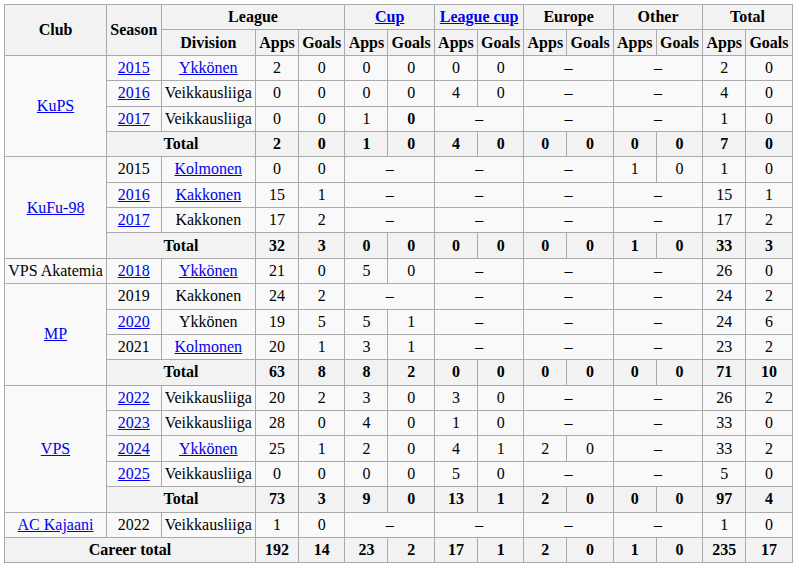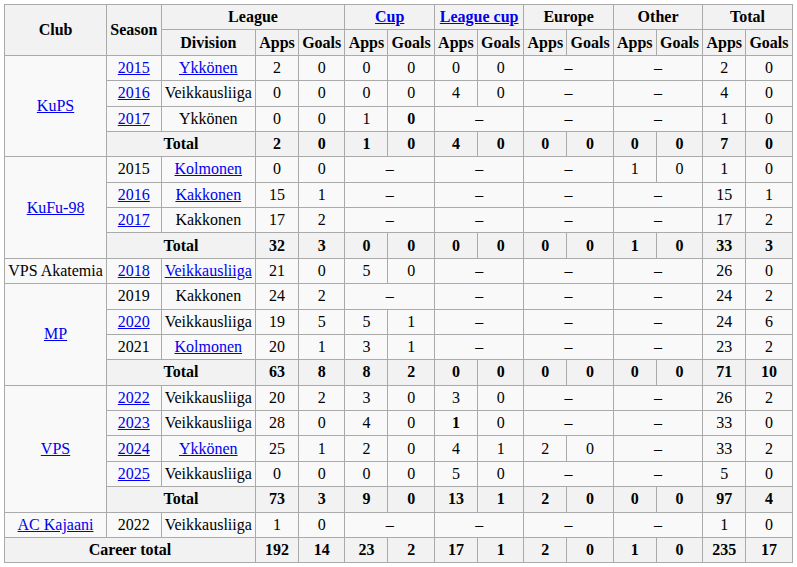 <table class="wikitable" style="text-align:center">
 <tr>
 <th rowspan="2">Club</th>
 <th rowspan="2">Season</th>
 <th colspan="3">League</th>
 <th colspan="2"><a href='#'>Cup</a></th>
 <th colspan="2"><a href='#'>League cup</a></th>
 <th colspan="2">Europe</th>
 <th colspan="2">Other</th>
 <th colspan="2">Total</th>
 </tr>
 <tr>
 <th>Division</th>
 <th>Apps</th>
 <th>Goals</th>
 <th>Apps</th>
 <th>Goals</th>
 <th>Apps</th>
 <th>Goals</th>
 <th>Apps</th>
 <th>Goals</th>
 <th>Apps</th>
 <th>Goals</th>
 <th>Apps</th>
 <th>Goals</th>
 </tr>
 <tr>
 <td rowspan=4><a href='#'>KuPS</a></td>
 <td><a href='#'>2015</a></td>
 <td><a href='#'>Ykkönen</a></td>
 <td>2</td>
 <td>0</td>
 <td>0</td>
 <td>0</td>
 <td>0</td>
 <td>0</td>
 <td colspan=2>–</td>
 <td colspan=2>–</td>
 <td>2</td>
 <td>0</td>
 </tr>
 <tr>
 <td><a href='#'>2016</a></td>
 <td>Veikkausliiga</td>
 <td>0</td>
 <td>0</td>
 <td>0</td>
 <td>0</td>
 <td>4</td>
 <td>0</td>
 <td colspan=2>–</td>
 <td colspan=2>–</td>
 <td>4</td>
 <td>0</td>
 </tr>
 <tr>
 <td><a href='#'>2017</a></td>
-<td>Veikkausliiga</td>
+<td>Ykkönen</td>
 <td>0</td>
 <td>0</td>
 <td>1</td>
 <td><strong>0</strong></td>
 <td colspan=2>–</td>
 <td colspan=2>–</td>
 <td colspan=2>–</td>
 <td>1</td>
 <td>0</td>
 </tr>
 <tr>
 <th colspan=2>Total</th>
 <th>2</th>
 <th>0</th>
 <th>1</th>
 <th>0</th>
 <th>4</th>
 <th>0</th>
 <th>0</th>
 <th>0</th>
 <th>0</th>
 <th>0</th>
 <th>7</th>
 <th>0</th>
 </tr>
 <tr>
 <td rowspan=4><a href='#'>KuFu-98</a></td>
 <td>2015</td>
 <td><a href='#'>Kolmonen</a></td>
 <td>0</td>
 <td>0</td>
 <td colspan=2>–</td>
 <td colspan=2>–</td>
 <td colspan=2>–</td>
 <td>1</td>
 <td>0</td>
 <td>1</td>
 <td>0</td>
 </tr>
 <tr>
 <td><a href='#'>2016</a></td>
 <td><a href='#'>Kakkonen</a></td>
 <td>15</td>
 <td>1</td>
 <td colspan=2>–</td>
 <td colspan=2>–</td>
 <td colspan=2>–</td>
 <td colspan=2>–</td>
 <td>15</td>
 <td>1</td>
 </tr>
 <tr>
 <td><a href='#'>2017</a></td>
 <td>Kakkonen</td>
 <td>17</td>
 <td>2</td>
 <td colspan=2>–</td>
 <td colspan=2>–</td>
 <td colspan=2>–</td>
 <td colspan=2>–</td>
 <td>17</td>
 <td>2</td>
 </tr>
 <tr>
 <th colspan=2>Total</th>
 <th>32</th>
 <th>3</th>
 <th>0</th>
 <th>0</th>
 <th>0</th>
 <th>0</th>
 <th>0</th>
 <th>0</th>
 <th>1</th>
 <th>0</th>
 <th>33</th>
 <th>3</th>
 </tr>
 <tr>
 <td>VPS Akatemia</td>
 <td><a href='#'>2018</a></td>
-<td><a href='#'>Ykkönen</a></td>
+<td><a href='#'>Veikkausliiga</a></td>
 <td>21</td>
 <td>0</td>
 <td>5</td>
 <td>0</td>
 <td colspan=2>–</td>
 <td colspan=2>–</td>
 <td colspan=2>–</td>
 <td>26</td>
 <td>0</td>
 </tr>
 <tr>
 <td rowspan=4><a href='#'>MP</a></td>
 <td>2019</td>
 <td>Kakkonen</td>
 <td>24</td>
 <td>2</td>
 <td colspan=2>–</td>
 <td colspan=2>–</td>
 <td colspan=2>–</td>
 <td colspan=2>–</td>
 <td>24</td>
 <td>2</td>
 </tr>
 <tr>
 <td><a href='#'>2020</a></td>
-<td>Ykkönen</td>
+<td>Veikkausliiga</td>
 <td>19</td>
 <td>5</td>
 <td>5</td>
 <td>1</td>
 <td colspan=2>–</td>
 <td colspan=2>–</td>
 <td colspan=2>–</td>
 <td>24</td>
 <td>6</td>
 </tr>
 <tr>
 <td>2021</td>
 <td><a href='#'>Kolmonen</a></td>
 <td>20</td>
 <td>1</td>
 <td>3</td>
 <td>1</td>
 <td colspan=2>–</td>
 <td colspan=2>–</td>
 <td colspan=2>–</td>
 <td>23</td>
 <td>2</td>
 </tr>
 <tr>
 <th colspan=2>Total</th>
 <th>63</th>
 <th>8</th>
 <th>8</th>
 <th>2</th>
 <th>0</th>
 <th>0</th>
 <th>0</th>
 <th>0</th>
 <th>0</th>
 <th>0</th>
 <th>71</th>
 <th>10</th>
 </tr>
 <tr>
 <td rowspan=5><a href='#'>VPS</a></td>
 <td><a href='#'>2022</a></td>
 <td>Veikkausliiga</td>
 <td>20</td>
 <td>2</td>
 <td>3</td>
 <td>0</td>
 <td>3</td>
 <td>0</td>
 <td colspan=2>–</td>
 <td colspan=2>–</td>
 <td>26</td>
 <td>2</td>
 </tr>
 <tr>
 <td><a href='#'>2023</a></td>
 <td>Veikkausliiga</td>
 <td>28</td>
 <td>0</td>
 <td>4</td>
 <td>0</td>
-<td>1</td>
+<td><strong>1</strong></td>
 <td>0</td>
 <td colspan=2>–</td>
 <td colspan=2>–</td>
 <td>33</td>
 <td>0</td>
 </tr>
 <tr>
 <td><a href='#'>2024</a></td>
 <td><a href='#'>Ykkönen</a></td>
 <td>25</td>
 <td>1</td>
 <td>2</td>
 <td>0</td>
 <td>4</td>
 <td>1</td>
 <td>2</td>
 <td>0</td>
 <td colspan=2>–</td>
 <td>33</td>
 <td>2</td>
 </tr>
 <tr>
 <td><a href='#'>2025</a></td>
 <td>Veikkausliiga</td>
 <td>0</td>
 <td>0</td>
 <td>0</td>
 <td>0</td>
 <td>5</td>
 <td>0</td>
 <td colspan=2>–</td>
 <td colspan=2>–</td>
 <td>5</td>
 <td>0</td>
 </tr>
 <tr>
 <th colspan=2>Total</th>
 <th>73</th>
 <th>3</th>
 <th>9</th>
 <th>0</th>
 <th>13</th>
 <th>1</th>
 <th>2</th>
 <th>0</th>
 <th>0</th>
 <th>0</th>
 <th>97</th>
 <th>4</th>
 </tr>
 <tr>
 <td><a href='#'>AC Kajaani</a></td>
 <td>2022</td>
 <td>Veikkausliiga</td>
 <td>1</td>
 <td>0</td>
 <td colspan=2>–</td>
 <td colspan=2>–</td>
 <td colspan=2>–</td>
 <td colspan=2>–</td>
 <td>1</td>
 <td>0</td>
 </tr>
 <tr>
 <th colspan="3">Career total</th>
 <th>192</th>
 <th>14</th>
 <th>23</th>
 <th>2</th>
 <th>17</th>
 <th>1</th>
 <th>2</th>
 <th>0</th>
 <th>1</th>
 <th>0</th>
 <th>235</th>
 <th>17</th>
 </tr>
 </table>
